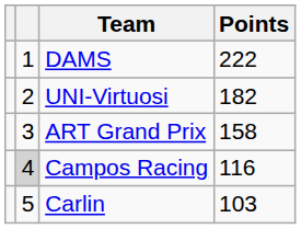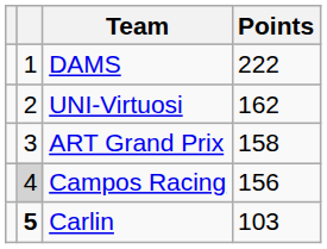 <table class="wikitable" style="font-size: 85%;">
 <tr>
 <th></th>
 <th></th>
 <th>Team</th>
 <th>Points</th>
 </tr>
 <tr>
 <td></td>
 <td align="center">1</td>
 <td> <a href='#'>DAMS</a></td>
 <td>222</td>
 </tr>
 <tr>
 <td></td>
 <td align="center">2</td>
 <td> <a href='#'>UNI-Virtuosi</a></td>
-<td>182</td>
+<td>162</td>
 </tr>
 <tr>
 <td></td>
 <td align="center">3</td>
 <td> <a href='#'>ART Grand Prix</a></td>
 <td>158</td>
 </tr>
 <tr>
 <td></td>
 <td align="center" style="background: lightgrey;">4</td>
 <td> <a href='#'>Campos Racing</a></td>
-<td>116</td>
+<td>156</td>
 </tr>
 <tr>
 <td></td>
-<td align="center">5</td>
+<td align="center"><strong>5</strong></td>
 <td> <a href='#'>Carlin</a></td>
 <td>103</td>
 </tr>
 </table>
